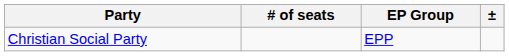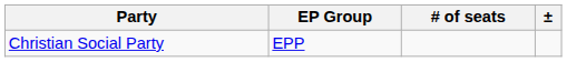 <table class="wikitable" style="width:550px;">
 <tr>
 <th>Party</th>
+<th>EP Group</th>
 <th># of seats</th>
-<th>EP Group</th>
 <th>±</th>
 </tr>
 <tr>
 <td> <a href='#'>Christian Social Party</a></td>
+<td> <a href='#'>EPP</a></td>
 <td></td>
-<td> <a href='#'>EPP</a></td>
 <td></td>
 </tr>
 </table>
